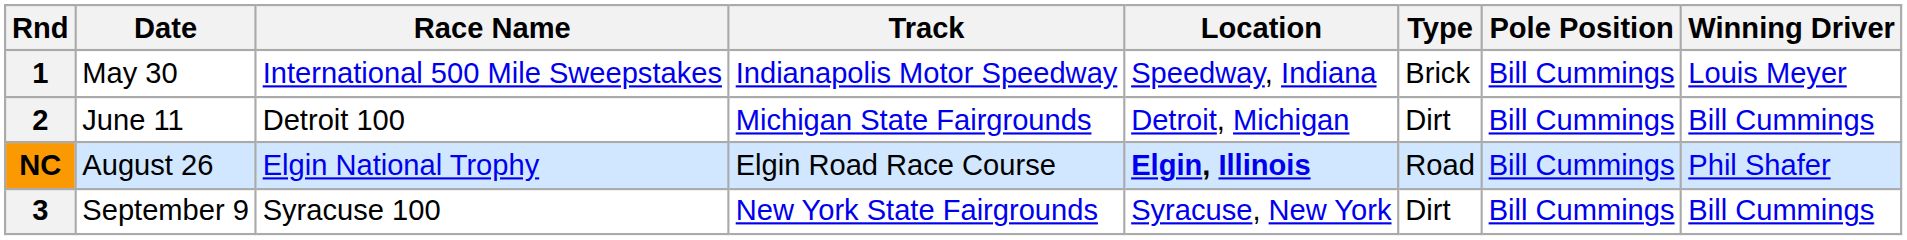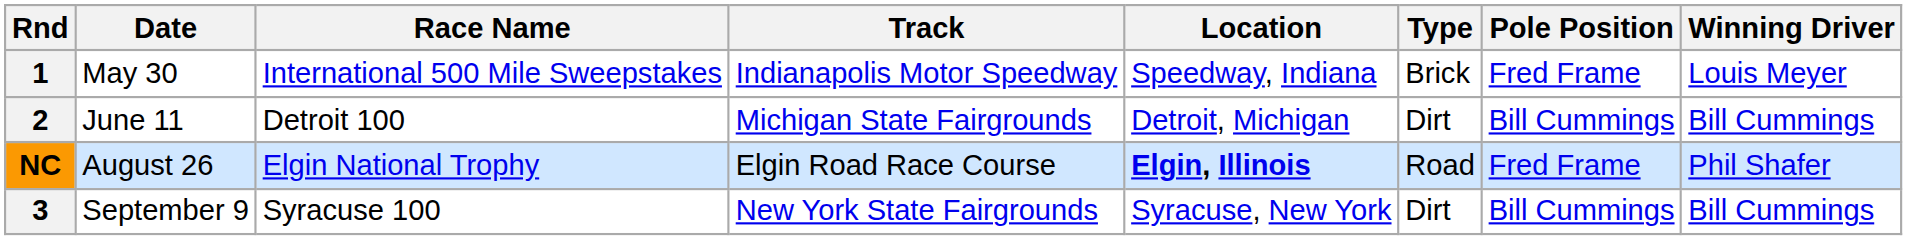 <table class="wikitable" style="font-size:85%">
 <tr>
 <th>Rnd</th>
 <th>Date</th>
 <th>Race Name</th>
 <th>Track</th>
 <th>Location</th>
 <th>Type</th>
 <th>Pole Position</th>
 <th>Winning Driver</th>
 </tr>
 <tr style="background:#FFFFFF;">
 <th>1</th>
 <td>May 30</td>
 <td> <a href='#'>International 500 Mile Sweepstakes</a></td>
 <td><a href='#'>Indianapolis Motor Speedway</a></td>
 <td><a href='#'>Speedway</a>, <a href='#'>Indiana</a></td>
 <td>Brick</td>
-<td> <a href='#'>Bill Cummings</a></td>
+<td> <a href='#'>Fred Frame</a></td>
 <td> <a href='#'>Louis Meyer</a></td>
 </tr>
 <tr style="background:#FFFFFF;">
 <th>2</th>
 <td>June 11</td>
 <td> Detroit 100</td>
 <td><a href='#'>Michigan State Fairgrounds</a></td>
 <td><a href='#'>Detroit</a>, <a href='#'>Michigan</a></td>
 <td>Dirt</td>
 <td> <a href='#'>Bill Cummings</a></td>
 <td> <a href='#'>Bill Cummings</a></td>
 </tr>
 <tr style="background:#D0E7FF;">
 <th style="background:#fb9902; text-align:center;"><strong>NC</strong></th>
 <td>August 26</td>
 <td> <a href='#'>Elgin National Trophy</a></td>
 <td>Elgin Road Race Course</td>
 <td><strong><a href='#'>Elgin</a>, <a href='#'>Illinois</a></strong></td>
 <td>Road</td>
-<td> <a href='#'>Bill Cummings</a></td>
+<td> <a href='#'>Fred Frame</a></td>
 <td> <a href='#'>Phil Shafer</a></td>
 </tr>
 <tr style="background:#FFFFFF;">
 <th>3</th>
 <td>September 9</td>
 <td> Syracuse 100</td>
 <td><a href='#'>New York State Fairgrounds</a></td>
 <td><a href='#'>Syracuse</a>, <a href='#'>New York</a></td>
 <td>Dirt</td>
 <td> <a href='#'>Bill Cummings</a></td>
 <td> <a href='#'>Bill Cummings</a></td>
 </tr>
 </table>
